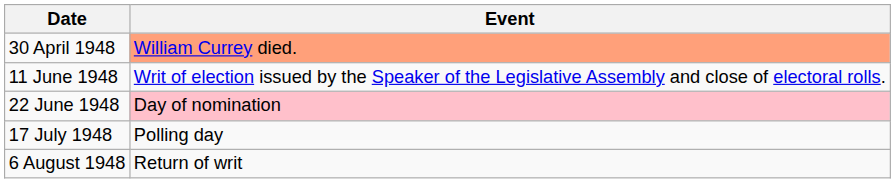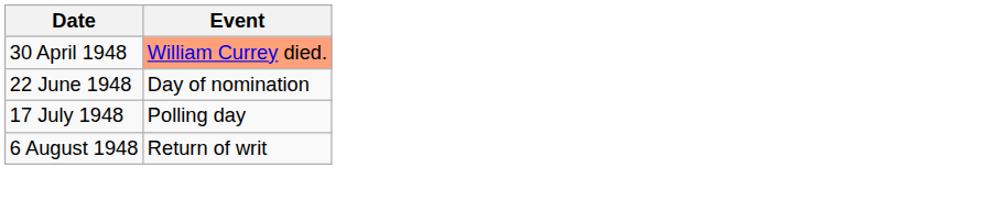 <table class="wikitable">
 <tr>
 <th>Date</th>
 <th>Event</th>
 </tr>
 <tr>
 <td>30 April 1948</td>
 <td style="background: lightsalmon;"><a href='#'>William Currey</a> died.</td>
 </tr>
 <tr>
-<td>11 June 1948</td>
-<td><a href='#'>Writ of election</a> issued by the <a href='#'>Speaker of the Legislative Assembly</a> and close of <a href='#'>electoral rolls</a>.</td>
-</tr>
-<tr>
 <td>22 June 1948</td>
-<td style="background: pink;">Day of nomination</td>
+<td>Day of nomination</td>
 </tr>
 <tr>
 <td>17 July 1948</td>
 <td>Polling day</td>
 </tr>
 <tr>
 <td>6 August 1948</td>
 <td>Return of writ</td>
 </tr>
 </table>
